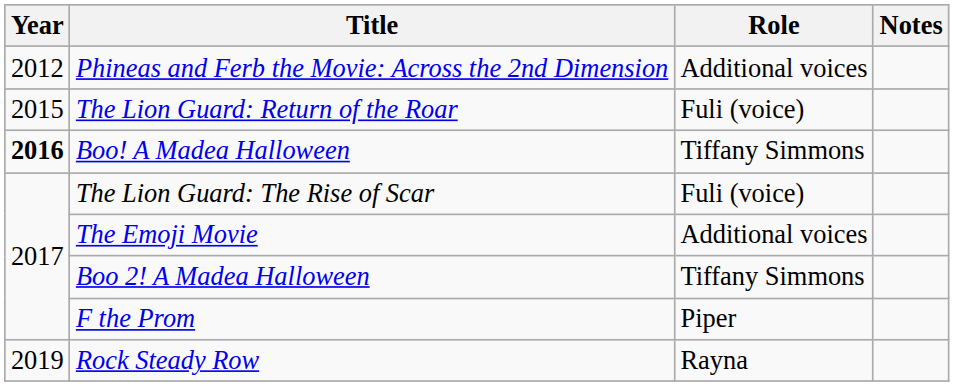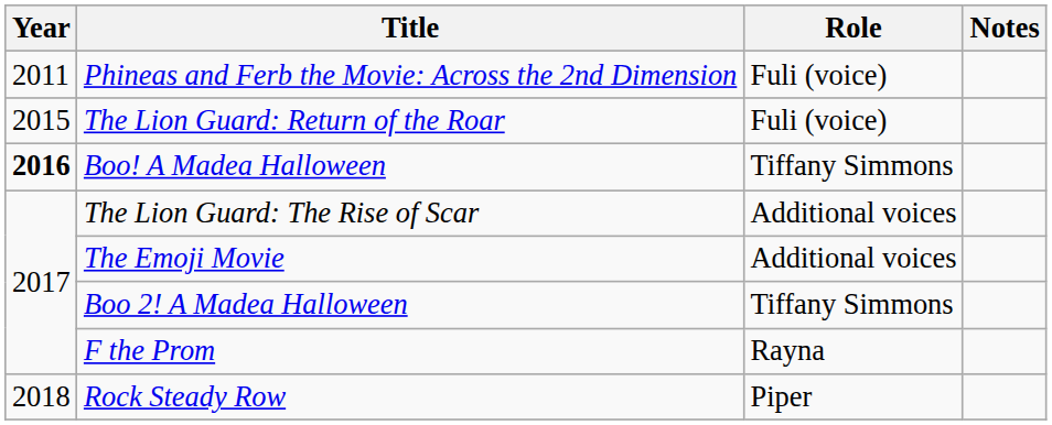 <table class="wikitable">
 <tr>
 <th>Year</th>
 <th>Title</th>
 <th>Role</th>
 <th>Notes</th>
 </tr>
 <tr>
-<td>2012</td>
+<td>2011</td>
 <td><em><a href='#'>Phineas and Ferb the Movie: Across the 2nd Dimension</a></em></td>
-<td>Additional voices</td>
+<td>Fuli (voice)</td>
 <td></td>
 </tr>
 <tr>
 <td>2015</td>
 <td><em><a href='#'>The Lion Guard: Return of the Roar</a></em></td>
 <td>Fuli (voice)</td>
 <td></td>
 </tr>
 <tr>
 <td><strong>2016</strong></td>
 <td><em><a href='#'>Boo! A Madea Halloween</a></em></td>
 <td>Tiffany Simmons</td>
 <td></td>
 </tr>
 <tr>
 <td rowspan=4>2017</td>
 <td><em>The Lion Guard: The Rise of Scar</em></td>
-<td>Fuli (voice)</td>
+<td>Additional voices</td>
 <td></td>
 </tr>
 <tr>
 <td><em><a href='#'>The Emoji Movie</a></em></td>
 <td>Additional voices</td>
 <td></td>
 </tr>
 <tr>
 <td><em><a href='#'>Boo 2! A Madea Halloween</a></em></td>
 <td>Tiffany Simmons</td>
 <td></td>
 </tr>
 <tr>
 <td><em><a href='#'>F the Prom</a></em></td>
+<td>Rayna</td>
+<td></td>
+</tr>
+<tr>
+<td>2018</td>
+<td><em><a href='#'>Rock Steady Row</a></em></td>
 <td>Piper</td>
 <td></td>
 </tr>
-<tr>
-<td>2019</td>
-<td><em><a href='#'>Rock Steady Row</a></em></td>
-<td>Rayna</td>
-<td></td>
-</tr>
 </table>
